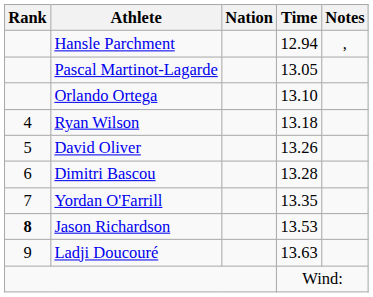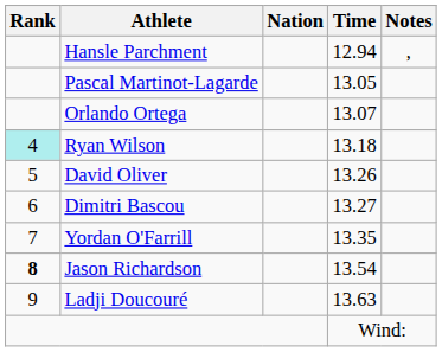 <table class="wikitable mw-datatable sortable" style="text-align:center;">
 <tr>
 <th>Rank</th>
 <th>Athlete</th>
 <th>Nation</th>
 <th>Time</th>
 <th>Notes</th>
 </tr>
 <tr>
 <td></td>
 <td align=left><a href='#'>Hansle Parchment</a></td>
 <td align=left></td>
 <td>12.94</td>
 <td><strong></strong>, </td>
 </tr>
 <tr>
 <td></td>
 <td align=left><a href='#'>Pascal Martinot-Lagarde</a></td>
 <td align=left></td>
 <td>13.05</td>
 <td></td>
 </tr>
 <tr>
 <td></td>
 <td align=left><a href='#'>Orlando Ortega</a></td>
 <td align=left></td>
-<td>13.10</td>
+<td>13.07</td>
 <td></td>
 </tr>
 <tr>
-<td>4</td>
+<td style="background: paleturquoise;">4</td>
 <td align=left><a href='#'>Ryan Wilson</a></td>
 <td align=left></td>
 <td>13.18</td>
 <td></td>
 </tr>
 <tr>
 <td>5</td>
 <td align=left><a href='#'>David Oliver</a></td>
 <td align=left></td>
 <td>13.26</td>
 <td></td>
 </tr>
 <tr>
 <td>6</td>
 <td align=left><a href='#'>Dimitri Bascou</a></td>
 <td align=left></td>
-<td>13.28</td>
+<td>13.27</td>
 <td></td>
 </tr>
 <tr>
 <td>7</td>
 <td align=left><a href='#'>Yordan O'Farrill</a></td>
 <td align=left></td>
 <td>13.35</td>
 <td></td>
 </tr>
 <tr>
 <td><strong>8</strong></td>
 <td align=left><a href='#'>Jason Richardson</a></td>
 <td align=left></td>
-<td>13.53</td>
+<td>13.54</td>
 <td></td>
 </tr>
 <tr>
 <td>9</td>
 <td align=left><a href='#'>Ladji Doucouré</a></td>
 <td align=left></td>
 <td>13.63</td>
 <td></td>
 </tr>
 <tr class="sortbottom">
 <td colspan=3></td>
 <td colspan=2>Wind: </td>
 </tr>
 </table>
